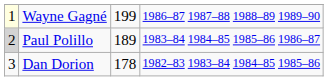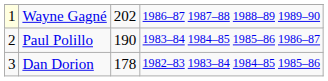 <table class="wikitable">
 <tr>
 </tr>
 <tr>
 <td style="background: lightyellow;">1</td>
 <td><a href='#'>Wayne Gagné</a></td>
-<td>199</td>
+<td>202</td>
 <td style="font-size:80%;"><a href='#'>1986–87</a> <a href='#'>1987–88</a> <a href='#'>1988–89</a> <a href='#'>1989–90</a></td>
 </tr>
 <tr>
-<td style="background: lightgrey;">2</td>
+<td>2</td>
 <td><a href='#'>Paul Polillo</a></td>
-<td>189</td>
+<td>190</td>
 <td style="font-size:80%;"><a href='#'>1983–84</a> <a href='#'>1984–85</a> <a href='#'>1985–86</a> <a href='#'>1986–87</a></td>
 </tr>
 <tr>
 <td>3</td>
 <td><a href='#'>Dan Dorion</a></td>
 <td>178</td>
 <td style="font-size:80%;"><a href='#'>1982–83</a> <a href='#'>1983–84</a> <a href='#'>1984–85</a> <a href='#'>1985–86</a></td>
 </tr>
 </table>
